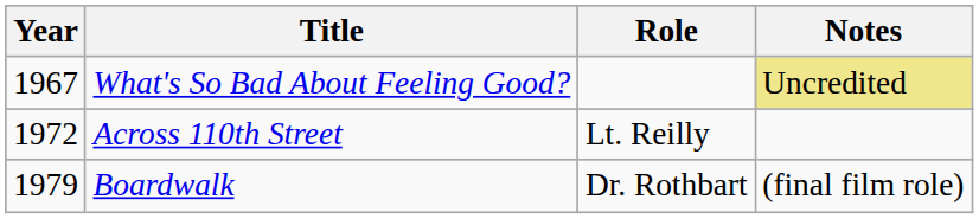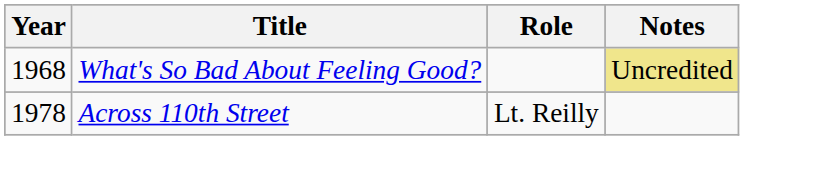 <table class="wikitable">
 <tr>
 <th>Year</th>
 <th>Title</th>
 <th>Role</th>
 <th>Notes</th>
 </tr>
 <tr>
-<td>1967</td>
+<td>1968</td>
 <td><em><a href='#'>What's So Bad About Feeling Good?</a></em></td>
 <td></td>
 <td style="background: khaki;">Uncredited</td>
 </tr>
 <tr>
-<td>1972</td>
+<td>1978</td>
 <td><em><a href='#'>Across 110th Street</a></em></td>
 <td>Lt. Reilly</td>
 <td></td>
 </tr>
-<tr>
-<td>1979</td>
-<td><em><a href='#'>Boardwalk</a></em></td>
-<td>Dr. Rothbart</td>
-<td>(final film role)</td>
-</tr>
 </table>
